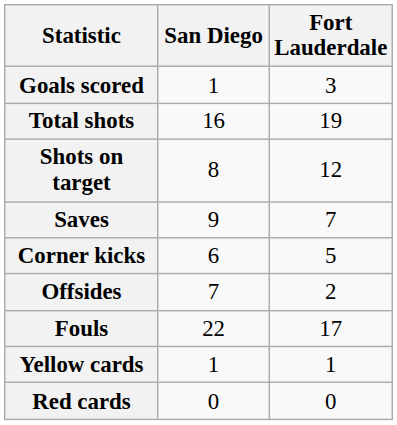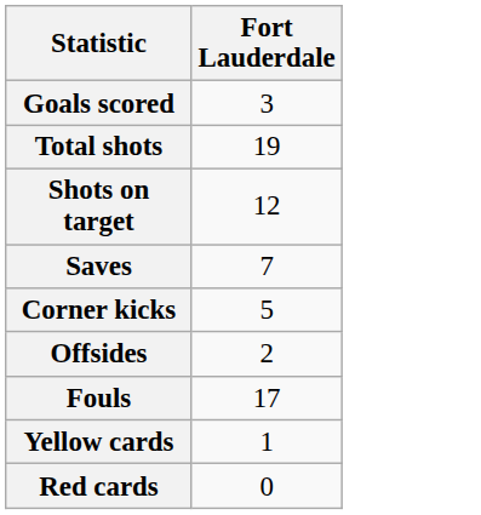 <table class="wikitable plainrowheaders" style="text-align:center">
 <tr>
 <th scope=col width=100>Statistic</th>
-<th scope=col width=70>San Diego</th>
 <th scope=col width=70>Fort Lauderdale</th>
 </tr>
 <tr>
 <th scope=row>Goals scored</th>
-<td>1</td>
 <td>3</td>
 </tr>
 <tr>
 <th scope=row>Total shots</th>
-<td>16</td>
 <td>19</td>
 </tr>
 <tr>
 <th scope=row>Shots on target</th>
-<td>8</td>
 <td>12</td>
 </tr>
 <tr>
 <th scope=row>Saves</th>
-<td>9</td>
 <td>7</td>
 </tr>
 <tr>
 <th scope=row>Corner kicks</th>
-<td>6</td>
 <td>5</td>
 </tr>
 <tr>
 <th scope=row>Offsides</th>
-<td>7</td>
 <td>2</td>
 </tr>
 <tr>
 <th scope=row>Fouls</th>
-<td>22</td>
 <td>17</td>
 </tr>
 <tr>
 <th scope=row>Yellow cards</th>
 <td>1</td>
-<td>1</td>
 </tr>
 <tr>
 <th scope=row>Red cards</th>
 <td>0</td>
-<td>0</td>
 </tr>
 </table>
